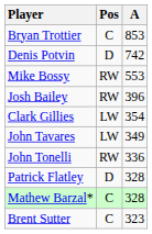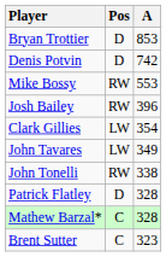 <table class="wikitable" style="text-align:center;">
 <tr>
 <th style="text-align:left;">Player</th>
 <th>Pos</th>
 <th>A</th>
 </tr>
 <tr>
 <td style="text-align:left;"><a href='#'>Bryan Trottier</a></td>
-<td>C</td>
+<td>D</td>
 <td>853</td>
 </tr>
 <tr>
 <td style="text-align:left;"><a href='#'>Denis Potvin</a></td>
 <td>D</td>
 <td>742</td>
 </tr>
 <tr>
 <td style="text-align:left;"><a href='#'>Mike Bossy</a></td>
 <td>RW</td>
 <td>553</td>
 </tr>
 <tr style=";">
 <td style="text-align:left;"><a href='#'>Josh Bailey</a></td>
 <td>RW</td>
 <td>396</td>
 </tr>
 <tr>
 <td style="text-align:left;"><a href='#'>Clark Gillies</a></td>
 <td>LW</td>
 <td>354</td>
 </tr>
 <tr>
 <td style="text-align:left;"><a href='#'>John Tavares</a></td>
 <td>LW</td>
 <td>349</td>
 </tr>
 <tr>
 <td style="text-align:left;"><a href='#'>John Tonelli</a></td>
 <td>RW</td>
-<td>336</td>
+<td>338</td>
 </tr>
 <tr>
 <td style="text-align:left;"><a href='#'>Patrick Flatley</a></td>
 <td>D</td>
 <td>328</td>
 </tr>
 <tr style="background:#cfc;">
 <td style="text-align:left;"><a href='#'>Mathew Barzal</a>*</td>
 <td>C</td>
 <td>328</td>
 </tr>
 <tr>
 <td style="text-align:left;"><a href='#'>Brent Sutter</a></td>
 <td>C</td>
 <td>323</td>
 </tr>
 </table>
